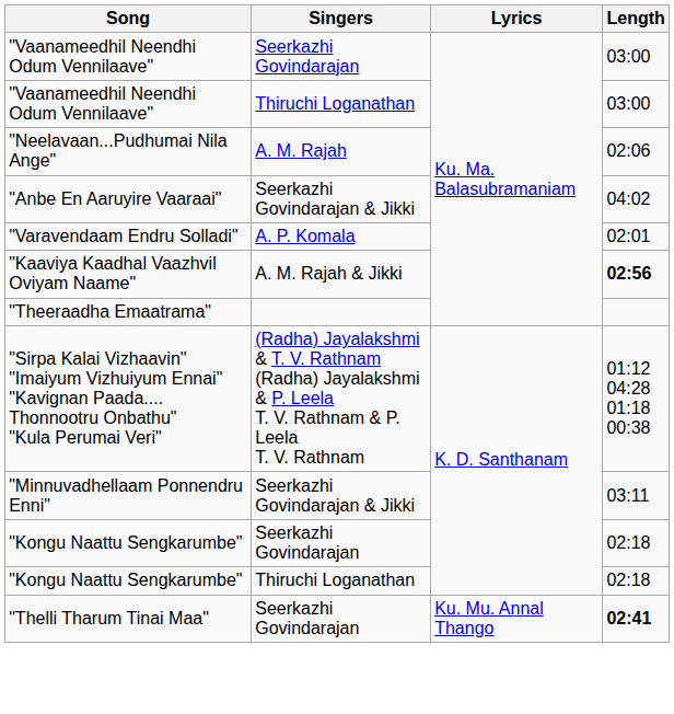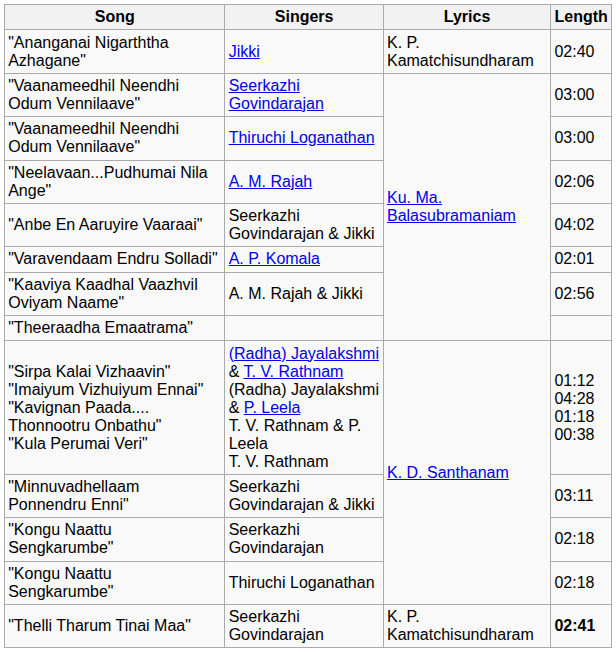 <table class="wikitable">
 <tr>
 <th>Song</th>
 <th>Singers</th>
 <th>Lyrics</th>
 <th>Length</th>
+</tr>
+<tr>
+<td>"Ananganai Nigarththa Azhagane"</td>
+<td><a href='#'>Jikki</a></td>
+<td>K. P. Kamatchisundharam</td>
+<td>02:40</td>
 </tr>
 <tr>
 <td>"Vaanameedhil Neendhi Odum Vennilaave"</td>
 <td><a href='#'>Seerkazhi Govindarajan</a></td>
 <td rowspan="7"><a href='#'>Ku. Ma. Balasubramaniam</a></td>
 <td>03:00</td>
 </tr>
 <tr>
 <td>"Vaanameedhil Neendhi Odum Vennilaave"</td>
 <td><a href='#'>Thiruchi Loganathan</a></td>
 <td>03:00</td>
 </tr>
 <tr>
 <td>"Neelavaan...Pudhumai Nila Ange"</td>
 <td><a href='#'>A. M. Rajah</a></td>
 <td>02:06</td>
 </tr>
 <tr>
 <td>"Anbe En Aaruyire Vaaraai"</td>
 <td>Seerkazhi Govindarajan & Jikki</td>
 <td>04:02</td>
 </tr>
 <tr>
 <td>"Varavendaam Endru Solladi"</td>
 <td><a href='#'>A. P. Komala</a></td>
 <td>02:01</td>
 </tr>
 <tr>
 <td>"Kaaviya Kaadhal Vaazhvil Oviyam Naame"</td>
 <td>A. M. Rajah & Jikki</td>
-<td><strong>02:56</strong></td>
+<td>02:56</td>
 </tr>
 <tr>
 <td>"Theeraadha Emaatrama"</td>
 <td></td>
 <td></td>
 </tr>
 <tr>
 <td>"Sirpa Kalai Vizhaavin"<br>"Imaiyum Vizhuiyum Ennai"<br>"Kavignan Paada.... Thonnootru Onbathu"<br>"Kula Perumai Veri"</td>
 <td><a href='#'>(Radha) Jayalakshmi</a> & <a href='#'>T. V. Rathnam</a><br>(Radha) Jayalakshmi & <a href='#'>P. Leela</a><br>T. V. Rathnam & P. Leela<br>T. V. Rathnam</td>
 <td rowspan="4"><a href='#'>K. D. Santhanam</a></td>
 <td>01:12<br>04:28<br>01:18<br>00:38</td>
 </tr>
 <tr>
 <td>"Minnuvadhellaam Ponnendru Enni"</td>
 <td>Seerkazhi Govindarajan & Jikki</td>
 <td>03:11</td>
 </tr>
 <tr>
 <td>"Kongu Naattu Sengkarumbe"</td>
 <td>Seerkazhi Govindarajan</td>
 <td>02:18</td>
 </tr>
 <tr>
 <td>"Kongu Naattu Sengkarumbe"</td>
 <td>Thiruchi Loganathan</td>
 <td>02:18</td>
 </tr>
 <tr>
 <td>"Thelli Tharum Tinai Maa"</td>
 <td>Seerkazhi Govindarajan</td>
-<td><a href='#'>Ku. Mu. Annal Thango</a></td>
+<td>K. P. Kamatchisundharam</td>
 <td><strong>02:41</strong></td>
 </tr>
 </table>
